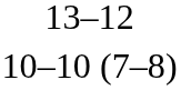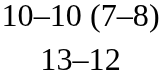 <table style="text-align:center">
 <tr>
 <th width=200></th>
 <th width=100></th>
 <th width=200></th>
 </tr>
 <tr>
+<td align=right></td>
+<td>10–10 (7–8)</td>
+<td align=left><strong></strong></td>
+</tr>
+<tr>
 <td align=right><strong></strong></td>
 <td>13–12</td>
 <td align=left></td>
 </tr>
-<tr>
-<td align=right></td>
-<td>10–10 (7–8)</td>
-<td align=left><strong></strong></td>
-</tr>
 </table>
